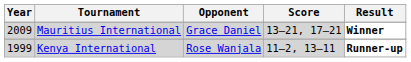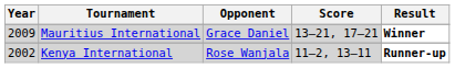 <table class="sortable wikitable" style="font-size: 90%;">
 <tr>
 <th>Year</th>
 <th>Tournament</th>
 <th>Opponent</th>
 <th>Score</th>
 <th>Result</th>
 </tr>
 <tr>
 </tr>
 <tr style="background:#D5D5D5">
 <td align="center">2009</td>
 <td align="left"><a href='#'>Mauritius International</a></td>
 <td align="left"> <a href='#'>Grace Daniel</a></td>
 <td align="left">13–21, 17–21</td>
 <td style="text-align:left; background:white"> <strong>Winner</strong></td>
 </tr>
 <tr>
 </tr>
 <tr style="background:#D5D5D5">
-<td align="center">1999</td>
+<td align="center">2002</td>
 <td align="left"><a href='#'>Kenya International</a></td>
 <td align="left"> <a href='#'>Rose Wanjala</a></td>
 <td align="left">11–2, 13–11</td>
 <td style="text-align:left; background:white"> <strong>Runner-up</strong></td>
 </tr>
 </table>
